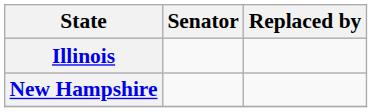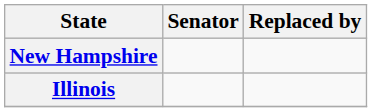 <table class="wikitable sortable plainrowheaders">
 <tr>
 <th scope="col">State</th>
 <th scope="col">Senator</th>
 <th scope="col">Replaced by</th>
 </tr>
 <tr>
-<th><a href='#'>Illinois</a></th>
+<th><a href='#'>New Hampshire</a></th>
 <td></td>
 <td></td>
 </tr>
 <tr>
-<th><a href='#'>New Hampshire</a></th>
+<th><a href='#'>Illinois</a></th>
 <td></td>
 <td></td>
 </tr>
 <tr>
 </tr>
 </table>
